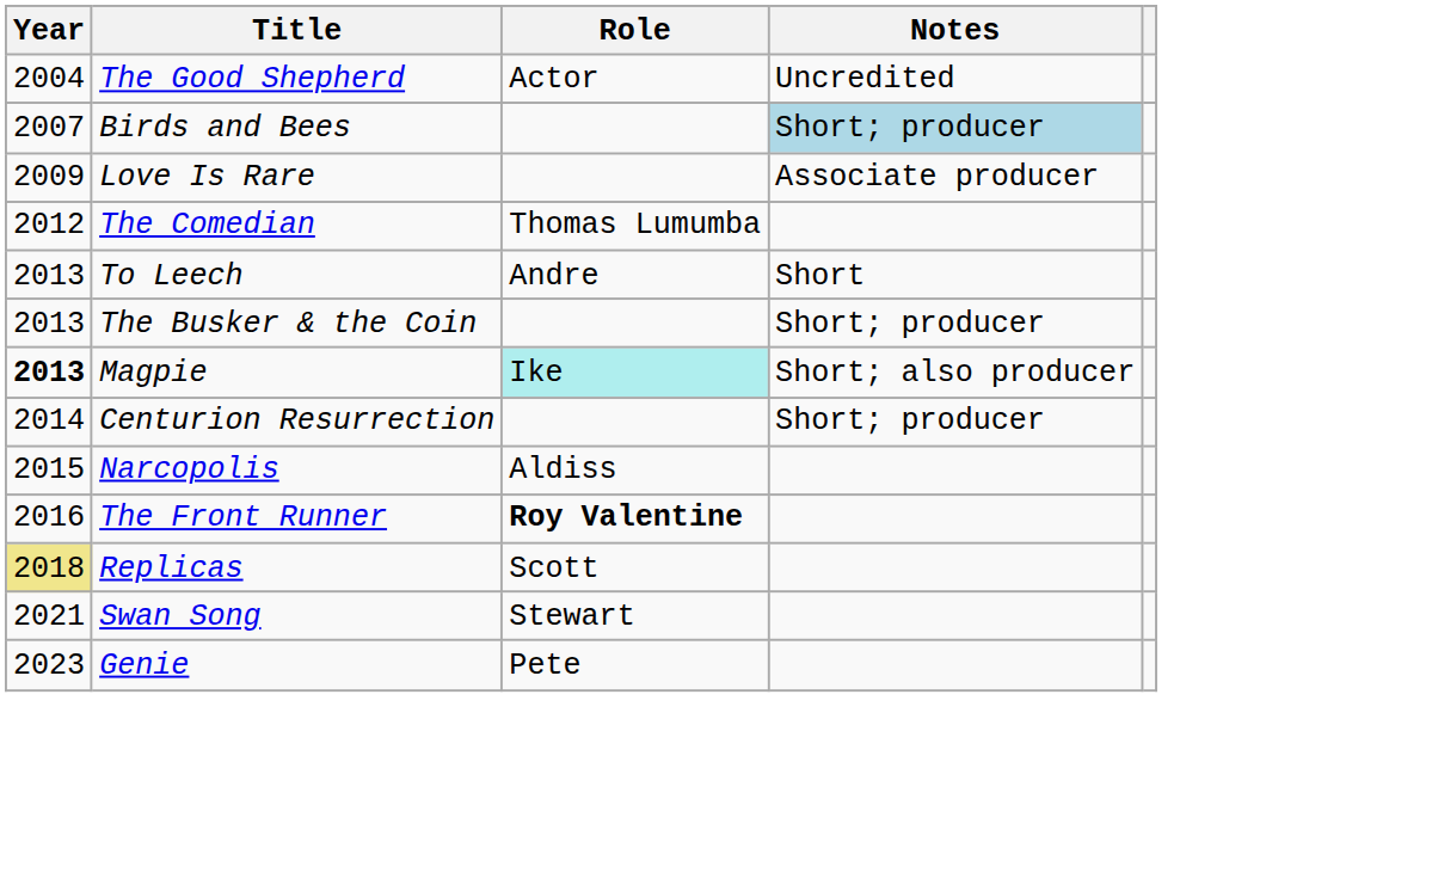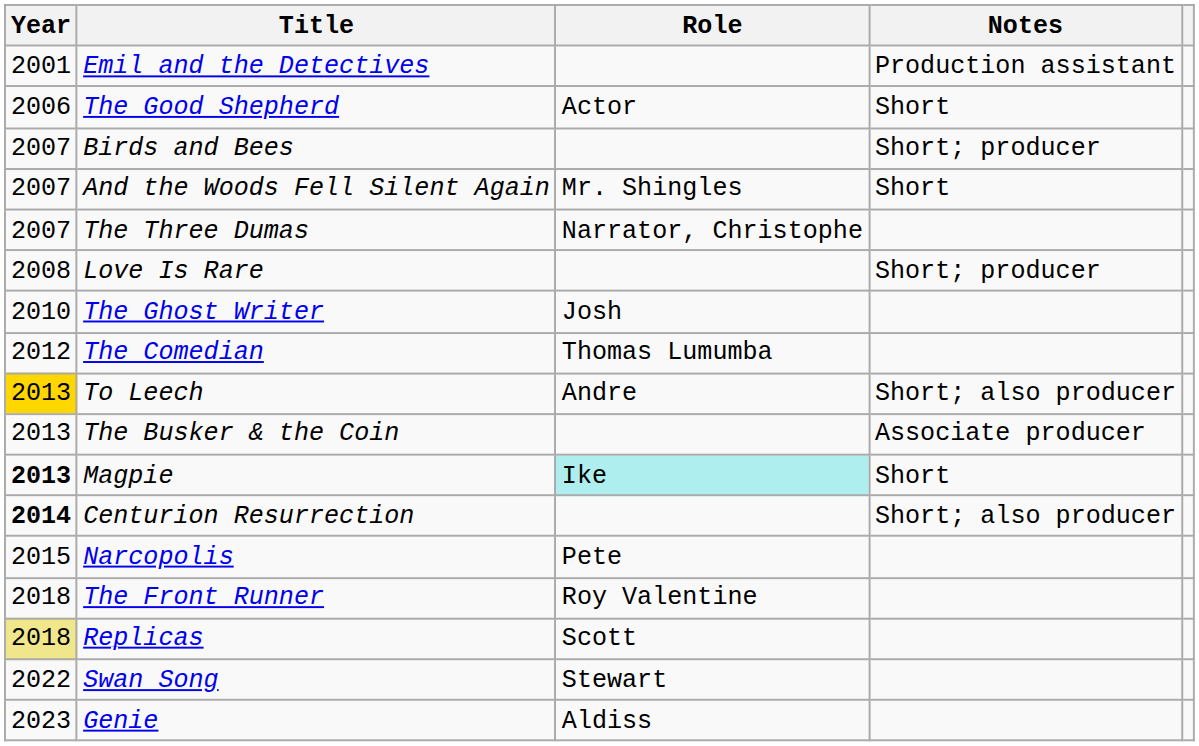 <table class="wikitable sortable">
 <tr>
 <th>Year</th>
 <th>Title</th>
 <th>Role</th>
 <th class="unsortable">Notes</th>
 <th class="unsortable"></th>
 </tr>
 <tr>
-<td>2004</td>
+<td>2001</td>
+<td><em><a href='#'>Emil and the Detectives</a></em></td>
+<td></td>
+<td>Production assistant</td>
+<td></td>
+</tr>
+<tr>
+<td>2006</td>
 <td><em><a href='#'>The Good Shepherd</a></em></td>
 <td>Actor</td>
-<td>Uncredited</td>
+<td>Short</td>
 <td></td>
 </tr>
 <tr>
 <td>2007</td>
 <td><em>Birds and Bees</em></td>
 <td></td>
-<td style="background: lightblue;">Short; producer</td>
+<td>Short; producer</td>
 <td></td>
 </tr>
 <tr>
-<td>2009</td>
+<td>2007</td>
+<td><em>And the Woods Fell Silent Again</em></td>
+<td>Mr. Shingles</td>
+<td>Short</td>
+<td></td>
+</tr>
+<tr>
+<td>2007</td>
+<td><em>The Three Dumas</em></td>
+<td>Narrator, Christophe</td>
+<td></td>
+<td></td>
+</tr>
+<tr>
+<td>2008</td>
 <td><em>Love Is Rare</em></td>
 <td></td>
-<td>Associate producer</td>
+<td>Short; producer</td>
+<td></td>
+</tr>
+<tr>
+<td>2010</td>
+<td><em><a href='#'>The Ghost Writer</a></em></td>
+<td>Josh</td>
+<td></td>
 <td></td>
 </tr>
 <tr>
 <td>2012</td>
 <td><em><a href='#'>The Comedian</a></em></td>
 <td>Thomas Lumumba</td>
 <td></td>
 <td></td>
 </tr>
 <tr>
-<td>2013</td>
+<td style="background: gold;">2013</td>
 <td><em>To Leech</em></td>
 <td>Andre</td>
-<td>Short</td>
+<td>Short; also producer</td>
 <td></td>
 </tr>
 <tr>
 <td>2013</td>
 <td><em>The Busker & the Coin</em></td>
 <td></td>
-<td>Short; producer</td>
+<td>Associate producer</td>
 <td></td>
 </tr>
 <tr>
 <td><strong>2013</strong></td>
 <td><em>Magpie</em></td>
 <td style="background: paleturquoise;">Ike</td>
-<td>Short; also producer</td>
+<td>Short</td>
 <td></td>
 </tr>
 <tr>
-<td>2014</td>
+<td><strong>2014</strong></td>
 <td><em>Centurion Resurrection</em></td>
 <td></td>
-<td>Short; producer</td>
+<td>Short; also producer</td>
 <td></td>
 </tr>
 <tr>
 <td>2015</td>
 <td><em><a href='#'>Narcopolis</a></em></td>
-<td>Aldiss</td>
+<td>Pete</td>
 <td></td>
 <td></td>
 </tr>
 <tr>
-<td>2016</td>
+<td>2018</td>
 <td><em><a href='#'>The Front Runner</a></em></td>
-<td><strong>Roy Valentine</strong></td>
+<td>Roy Valentine</td>
 <td></td>
 <td></td>
 </tr>
 <tr>
 <td style="background: khaki;">2018</td>
 <td><em><a href='#'>Replicas</a></em></td>
 <td>Scott</td>
 <td></td>
 <td></td>
 </tr>
 <tr>
-<td>2021</td>
+<td>2022</td>
 <td><em><a href='#'>Swan Song</a></em></td>
 <td>Stewart</td>
 <td></td>
 <td></td>
 </tr>
 <tr>
 <td>2023</td>
 <td><em><a href='#'>Genie</a></em></td>
-<td>Pete</td>
+<td>Aldiss</td>
 <td></td>
 <td></td>
 </tr>
 </table>
